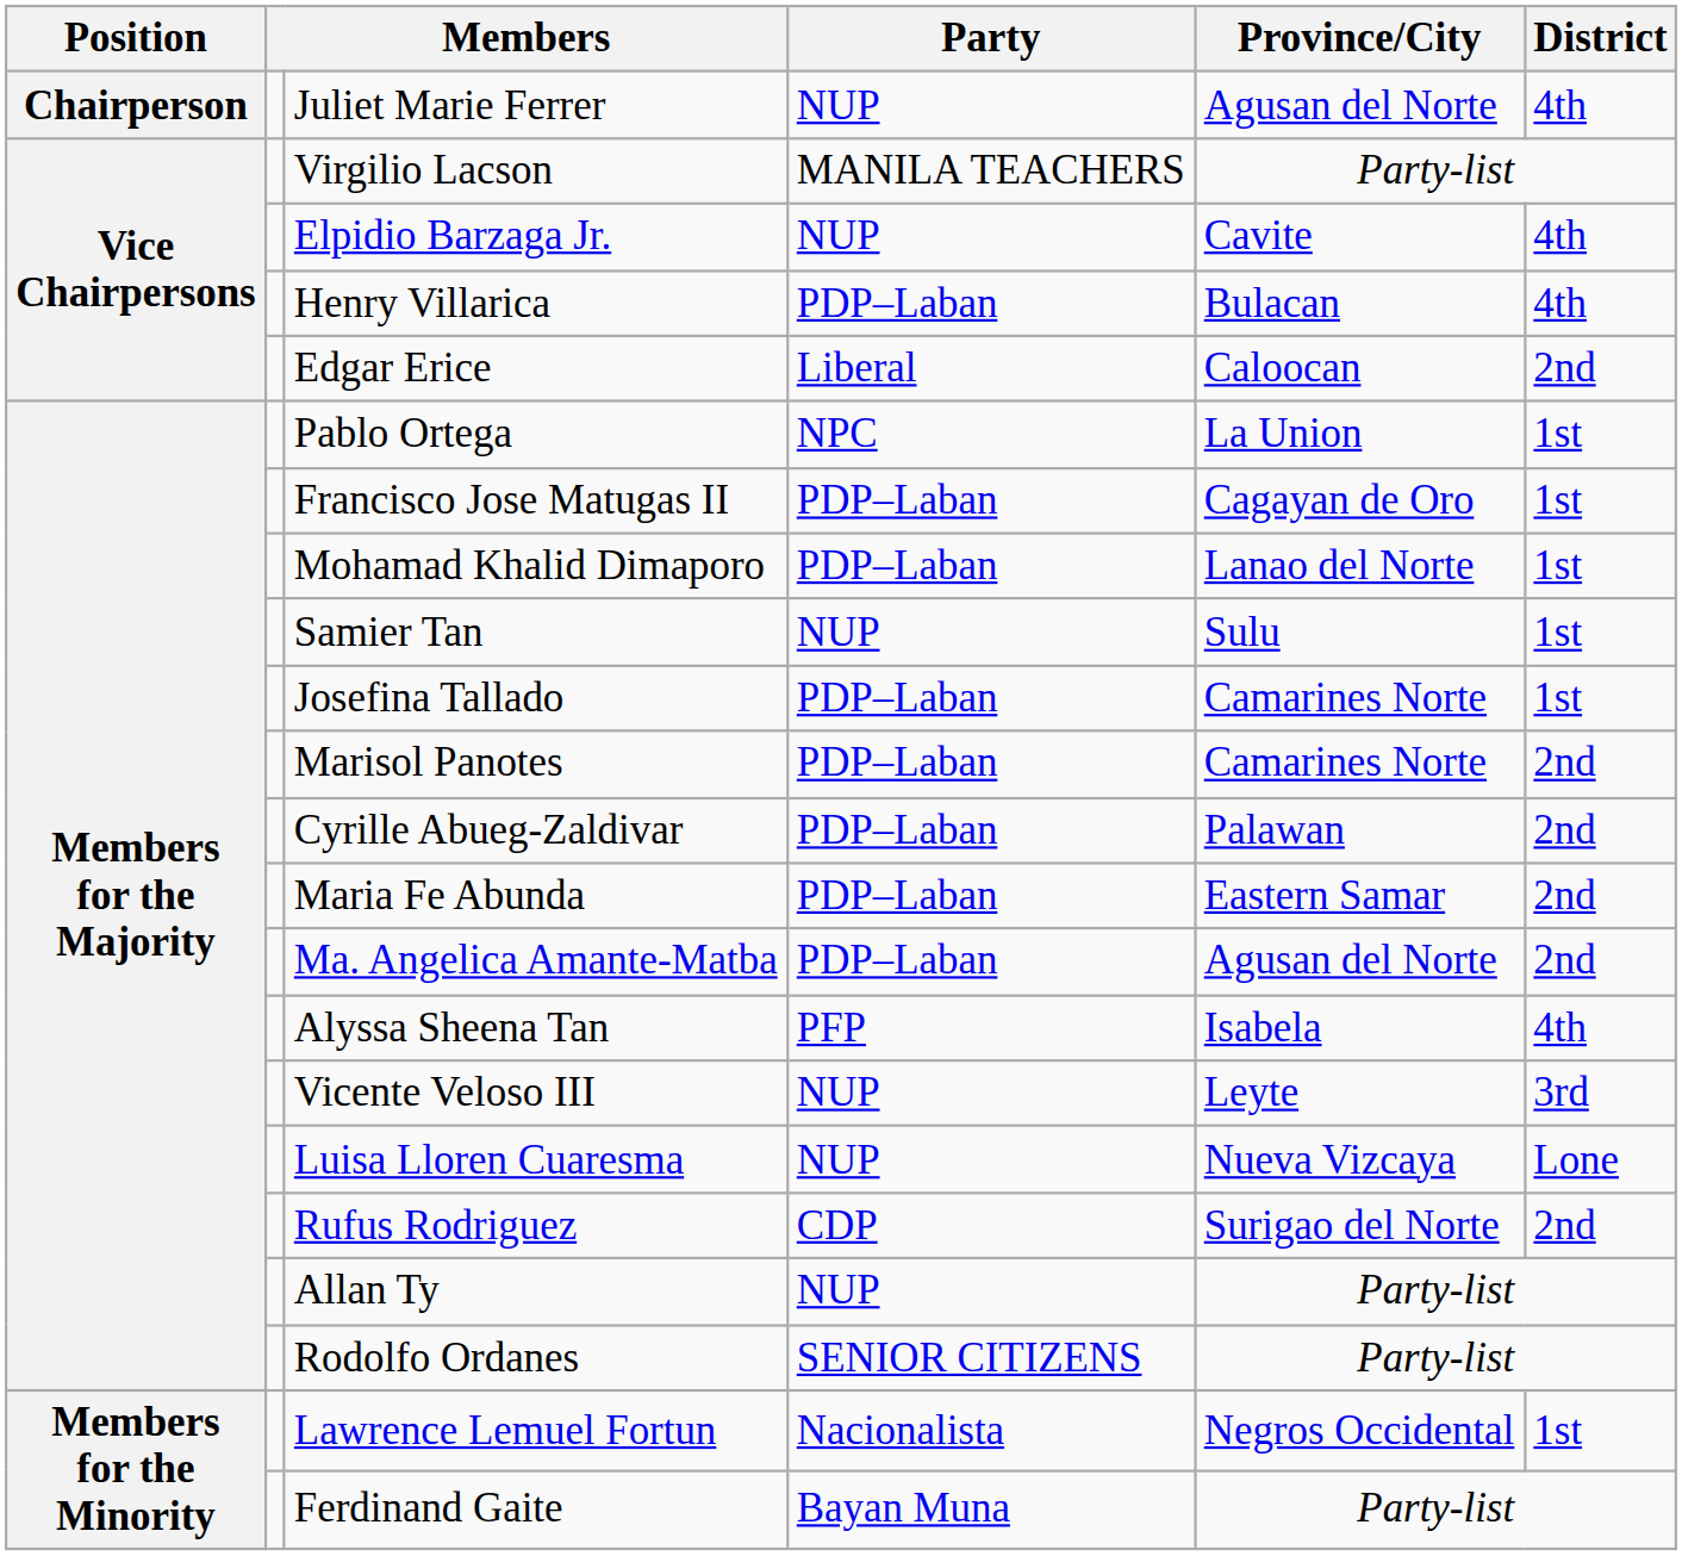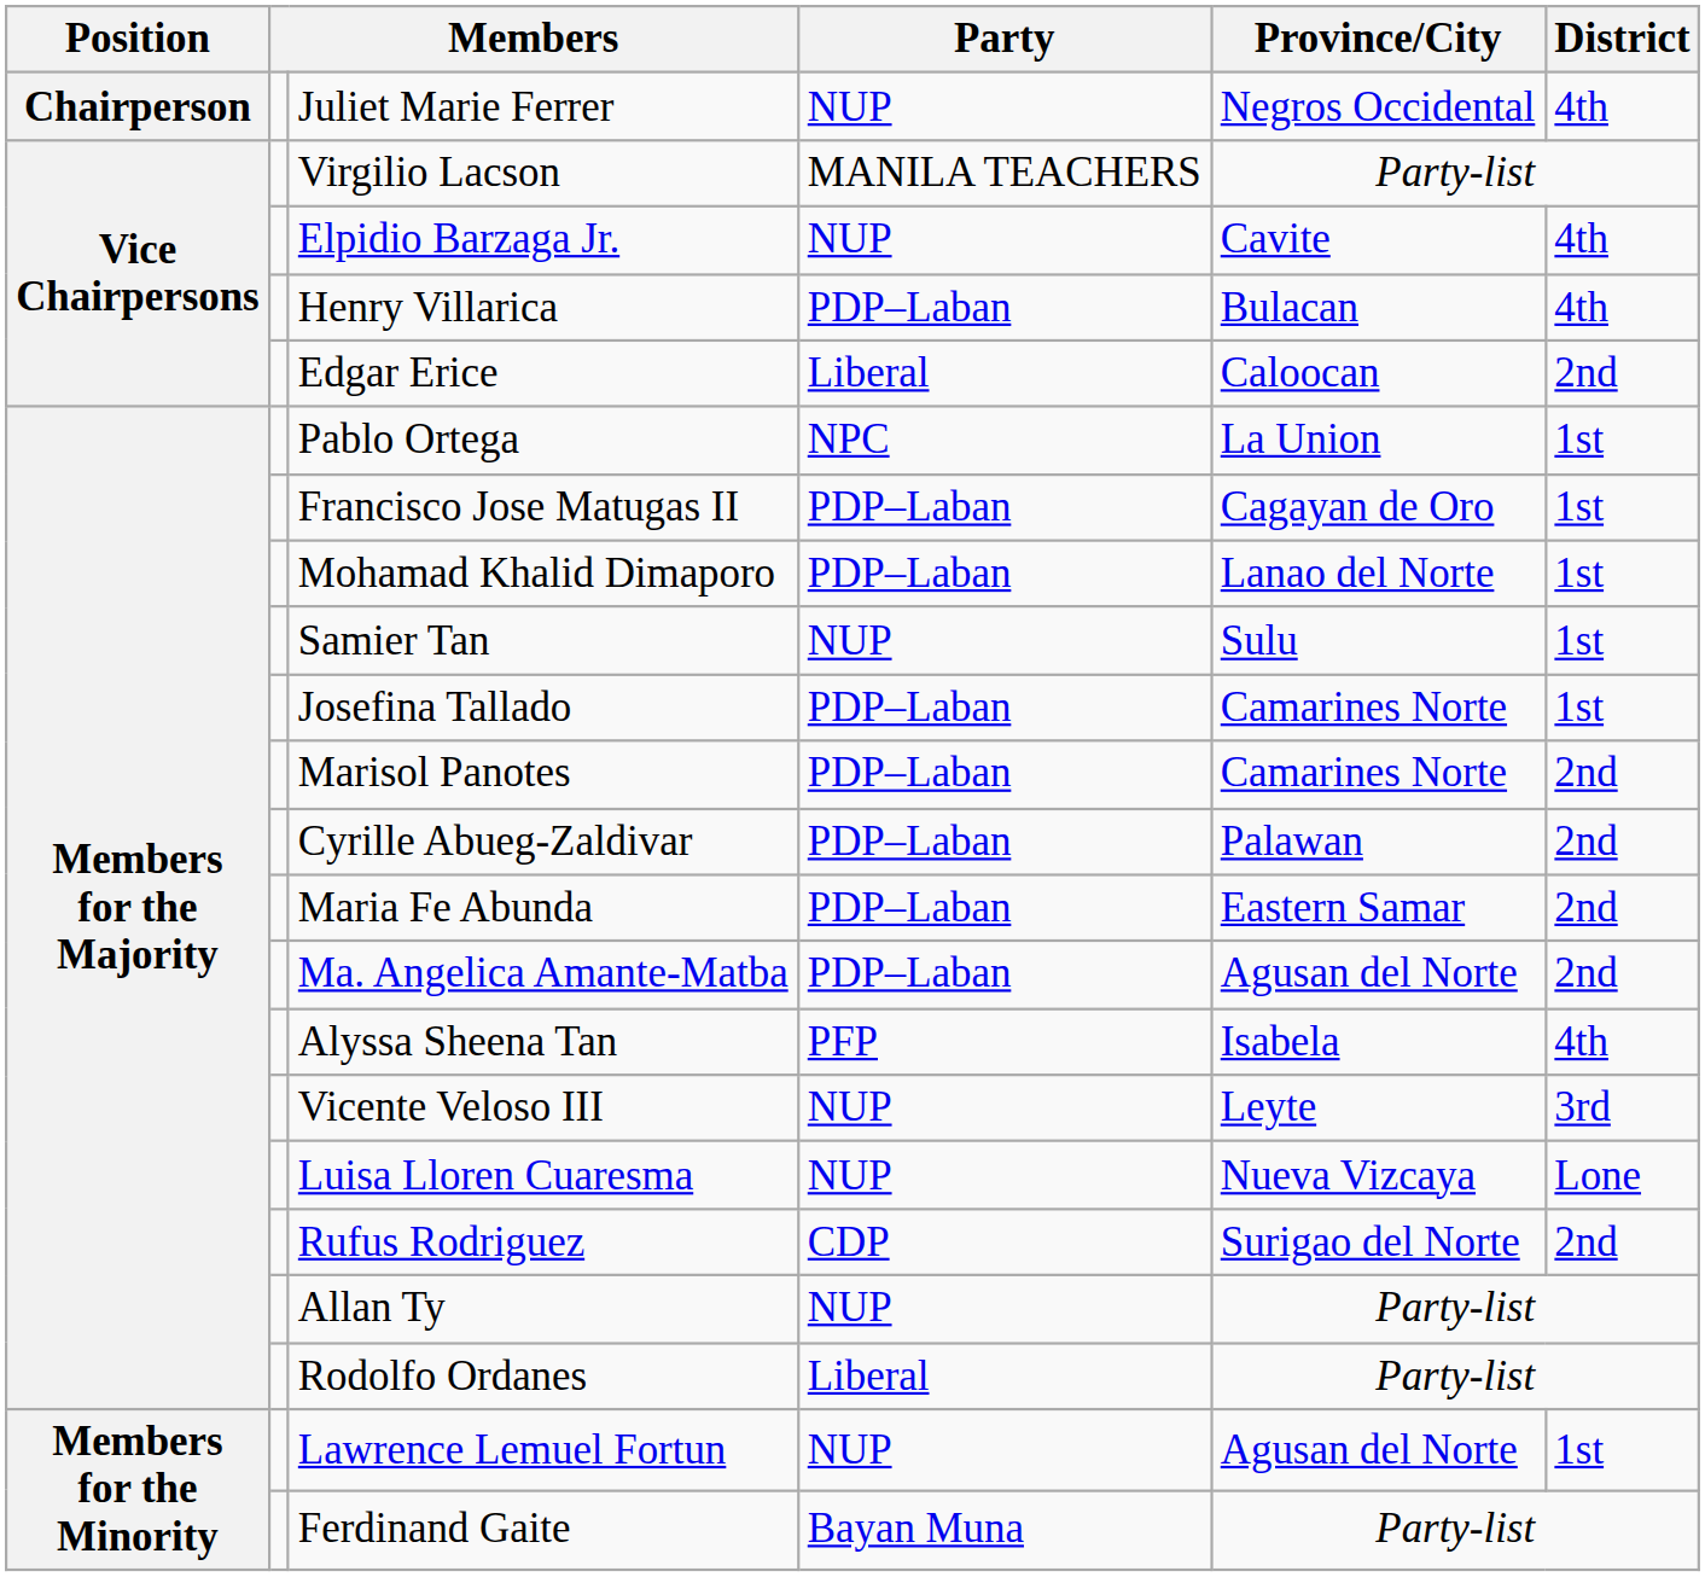 <table class="wikitable" style="font-size: 100%;">
 <tr>
 <th>Position</th>
 <th colspan="2">Members</th>
 <th>Party</th>
 <th>Province/City</th>
 <th>District</th>
 </tr>
 <tr>
 <th>Chairperson</th>
 <td></td>
 <td>Juliet Marie Ferrer</td>
 <td><a href='#'>NUP</a></td>
-<td><a href='#'>Agusan del Norte</a></td>
+<td><a href='#'>Negros Occidental</a></td>
 <td><a href='#'>4th</a></td>
 </tr>
 <tr>
 <th rowspan="4">Vice<br>Chairpersons</th>
 <td></td>
 <td>Virgilio Lacson</td>
 <td>MANILA TEACHERS</td>
 <td align="center" colspan="2"><em>Party-list</em></td>
 </tr>
 <tr>
 <td></td>
 <td><a href='#'>Elpidio Barzaga Jr.</a></td>
 <td><a href='#'>NUP</a></td>
 <td><a href='#'>Cavite</a></td>
 <td><a href='#'>4th</a></td>
 </tr>
 <tr>
 <td></td>
 <td>Henry Villarica</td>
 <td><a href='#'>PDP–Laban</a></td>
 <td><a href='#'>Bulacan</a></td>
 <td><a href='#'>4th</a></td>
 </tr>
 <tr>
 <td></td>
 <td>Edgar Erice</td>
 <td><a href='#'>Liberal</a></td>
 <td><a href='#'>Caloocan</a></td>
 <td><a href='#'>2nd</a></td>
 </tr>
 <tr>
 <th rowspan="15">Members<br>for the<br>Majority</th>
 <td></td>
 <td>Pablo Ortega</td>
 <td><a href='#'>NPC</a></td>
 <td><a href='#'>La Union</a></td>
 <td><a href='#'>1st</a></td>
 </tr>
 <tr>
 <td></td>
 <td>Francisco Jose Matugas II</td>
 <td><a href='#'>PDP–Laban</a></td>
 <td><a href='#'>Cagayan de Oro</a></td>
 <td><a href='#'>1st</a></td>
 </tr>
 <tr>
 <td></td>
 <td>Mohamad Khalid Dimaporo</td>
 <td><a href='#'>PDP–Laban</a></td>
 <td><a href='#'>Lanao del Norte</a></td>
 <td><a href='#'>1st</a></td>
 </tr>
 <tr>
 <td></td>
 <td>Samier Tan</td>
 <td><a href='#'>NUP</a></td>
 <td><a href='#'>Sulu</a></td>
 <td><a href='#'>1st</a></td>
 </tr>
 <tr>
 <td></td>
 <td>Josefina Tallado</td>
 <td><a href='#'>PDP–Laban</a></td>
 <td><a href='#'>Camarines Norte</a></td>
 <td><a href='#'>1st</a></td>
 </tr>
 <tr>
 <td></td>
 <td>Marisol Panotes</td>
 <td><a href='#'>PDP–Laban</a></td>
 <td><a href='#'>Camarines Norte</a></td>
 <td><a href='#'>2nd</a></td>
 </tr>
 <tr>
 <td></td>
 <td>Cyrille Abueg-Zaldivar</td>
 <td><a href='#'>PDP–Laban</a></td>
 <td><a href='#'>Palawan</a></td>
 <td><a href='#'>2nd</a></td>
 </tr>
 <tr>
 <td></td>
 <td>Maria Fe Abunda</td>
 <td><a href='#'>PDP–Laban</a></td>
 <td><a href='#'>Eastern Samar</a></td>
 <td><a href='#'>2nd</a></td>
 </tr>
 <tr>
 <td></td>
 <td><a href='#'>Ma. Angelica Amante-Matba</a></td>
 <td><a href='#'>PDP–Laban</a></td>
 <td><a href='#'>Agusan del Norte</a></td>
 <td><a href='#'>2nd</a></td>
 </tr>
 <tr>
 <td></td>
 <td>Alyssa Sheena Tan</td>
 <td><a href='#'>PFP</a></td>
 <td><a href='#'>Isabela</a></td>
 <td><a href='#'>4th</a></td>
 </tr>
 <tr>
 <td></td>
 <td>Vicente Veloso III</td>
 <td><a href='#'>NUP</a></td>
 <td><a href='#'>Leyte</a></td>
 <td><a href='#'>3rd</a></td>
 </tr>
 <tr>
 <td></td>
 <td><a href='#'>Luisa Lloren Cuaresma</a></td>
 <td><a href='#'>NUP</a></td>
 <td><a href='#'>Nueva Vizcaya</a></td>
 <td><a href='#'>Lone</a></td>
 </tr>
 <tr>
 <td></td>
 <td><a href='#'>Rufus Rodriguez</a></td>
 <td><a href='#'>CDP</a></td>
 <td><a href='#'>Surigao del Norte</a></td>
 <td><a href='#'>2nd</a></td>
 </tr>
 <tr>
 <td></td>
 <td>Allan Ty</td>
 <td><a href='#'>NUP</a></td>
 <td align="center" colspan="2"><em>Party-list</em></td>
 </tr>
 <tr>
 <td></td>
 <td>Rodolfo Ordanes</td>
-<td><a href='#'>SENIOR CITIZENS</a></td>
+<td><a href='#'>Liberal</a></td>
 <td align="center" colspan="2"><em>Party-list</em></td>
 </tr>
 <tr>
 <th rowspan="2">Members<br>for the<br>Minority</th>
 <td></td>
 <td><a href='#'>Lawrence Lemuel Fortun</a></td>
-<td><a href='#'>Nacionalista</a></td>
-<td><a href='#'>Negros Occidental</a></td>
+<td><a href='#'>NUP</a></td>
+<td><a href='#'>Agusan del Norte</a></td>
 <td><a href='#'>1st</a></td>
 </tr>
 <tr>
 <td></td>
 <td>Ferdinand Gaite</td>
 <td><a href='#'>Bayan Muna</a></td>
 <td align="center" colspan="2"><em>Party-list</em></td>
 </tr>
 </table>
